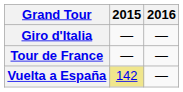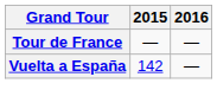 <table class="wikitable plainrowheaders">
 <tr>
 <th scope="col"><a href='#'>Grand Tour</a></th>
 <th scope="col">2015</th>
 <th scope="col">2016</th>
-</tr>
-<tr style="text-align:center;">
-<th scope="row"> <a href='#'>Giro d'Italia</a></th>
-<td>—</td>
-<td>—</td>
 </tr>
 <tr style="text-align:center;">
 <th scope="row"> <a href='#'>Tour de France</a></th>
 <td>—</td>
 <td>—</td>
 </tr>
 <tr style="text-align:center;">
 <th scope="row"> <a href='#'>Vuelta a España</a></th>
-<td style="background: khaki; text-align:center;"><a href='#'>142</a></td>
+<td style="text-align:center;"><a href='#'>142</a></td>
 <td>—</td>
 </tr>
 </table>
